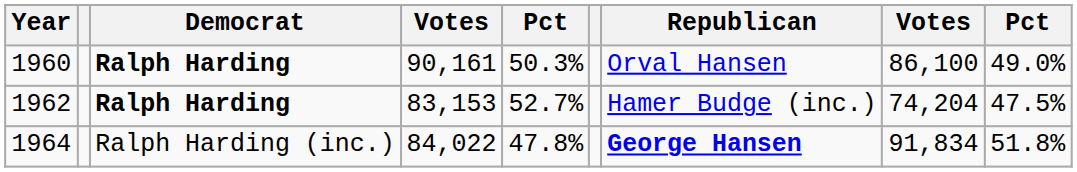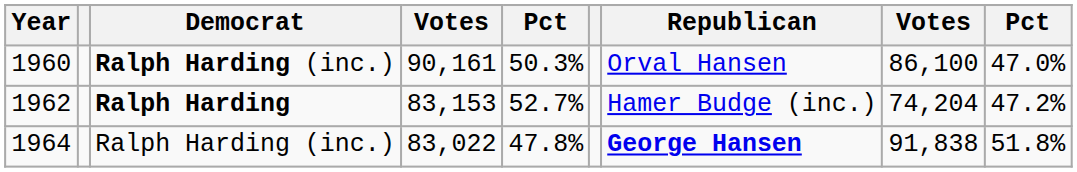 <table class="wikitable" style="margin:0.5em ; font-size:95%">
 <tr>
 <th>Year</th>
 <th></th>
 <th>Democrat</th>
 <th>Votes</th>
 <th>Pct</th>
 <th></th>
 <th>Republican</th>
 <th>Votes</th>
 <th>Pct</th>
 </tr>
 <tr>
 <td>1960</td>
 <td></td>
-<td><strong>Ralph Harding</strong></td>
+<td><strong>Ralph Harding</strong> (inc.)</td>
 <td>90,161</td>
 <td>50.3%</td>
 <td></td>
 <td><a href='#'>Orval Hansen</a></td>
 <td>86,100</td>
-<td>49.0%</td>
+<td>47.0%</td>
 </tr>
 <tr>
 <td>1962</td>
 <td></td>
 <td><strong>Ralph Harding</strong></td>
 <td>83,153</td>
 <td>52.7%</td>
 <td></td>
 <td><a href='#'>Hamer Budge</a> (inc.)</td>
 <td>74,204</td>
-<td>47.5%</td>
+<td>47.2%</td>
 </tr>
 <tr>
 <td>1964</td>
 <td></td>
 <td>Ralph Harding (inc.)</td>
-<td>84,022</td>
+<td>83,022</td>
 <td>47.8%</td>
 <td></td>
 <td><strong><a href='#'>George Hansen</a></strong></td>
-<td>91,834</td>
+<td>91,838</td>
 <td>51.8%</td>
 </tr>
 </table>
